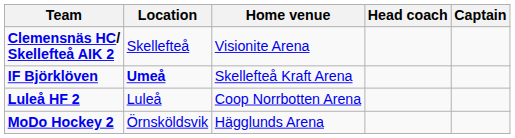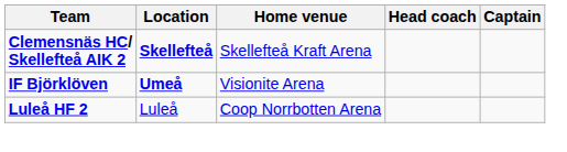 <table class="wikitable sortable">
 <tr style="background:#efefef;">
 <th>Team</th>
 <th>Location</th>
 <th>Home venue</th>
 <th>Head coach</th>
 <th>Captain</th>
 </tr>
 <tr>
 <td><strong><a href='#'>Clemensnäs HC</a>/<br></strong><a href='#'><strong>Skellefteå AIK 2</strong></a></td>
-<td> <a href='#'>Skellefteå</a></td>
-<td><a href='#'>Visionite Arena</a></td>
+<td><strong> <a href='#'>Skellefteå</a></strong></td>
+<td><a href='#'>Skellefteå Kraft Arena</a></td>
 <td></td>
 <td></td>
 </tr>
 <tr>
 <td><a href='#'><strong>IF Björklöven</strong></a></td>
 <td><strong> <a href='#'>Umeå</a></strong></td>
-<td><a href='#'>Skellefteå Kraft Arena</a></td>
+<td><a href='#'>Visionite Arena</a></td>
 <td></td>
 <td></td>
 </tr>
 <tr>
 <td><a href='#'><strong>Luleå HF 2</strong></a></td>
 <td> <a href='#'>Luleå</a></td>
 <td><a href='#'>Coop Norrbotten Arena</a></td>
 <td></td>
 <td></td>
 </tr>
-<tr>
-<td><a href='#'><strong>MoDo Hockey 2</strong></a></td>
-<td> <a href='#'>Örnsköldsvik</a></td>
-<td><a href='#'>Hägglunds Arena</a></td>
-<td></td>
-<td></td>
-</tr>
 </table>
